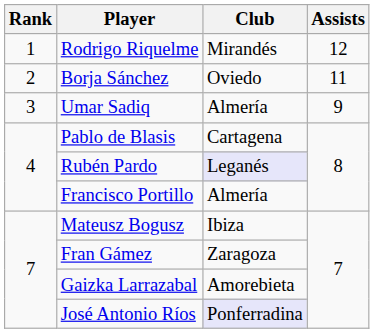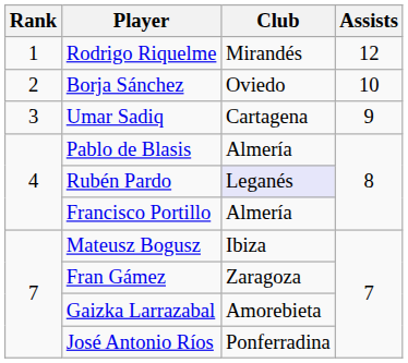 <table class="wikitable" style="text-align:center">
 <tr>
 <th>Rank</th>
 <th>Player</th>
 <th>Club</th>
 <th>Assists</th>
 </tr>
 <tr>
 <td>1</td>
 <td align=left> <a href='#'>Rodrigo Riquelme</a></td>
 <td align=left>Mirandés</td>
 <td>12</td>
 </tr>
 <tr>
 <td>2</td>
 <td align=left> <a href='#'>Borja Sánchez</a></td>
 <td align=left>Oviedo</td>
-<td>11</td>
+<td>10</td>
 </tr>
 <tr>
 <td>3</td>
 <td align=left> <a href='#'>Umar Sadiq</a></td>
-<td align=left>Almería</td>
+<td align=left>Cartagena</td>
 <td>9</td>
 </tr>
 <tr>
 <td rowspan="3">4</td>
 <td align=left> <a href='#'>Pablo de Blasis</a></td>
-<td align=left>Cartagena</td>
+<td align=left>Almería</td>
 <td rowspan="3">8</td>
 </tr>
 <tr>
 <td align=left> <a href='#'>Rubén Pardo</a></td>
 <td align=left style="background: lavender;">Leganés</td>
 </tr>
 <tr>
 <td align=left> <a href='#'>Francisco Portillo</a></td>
 <td align=left>Almería</td>
 </tr>
 <tr>
 <td rowspan="4">7</td>
 <td align=left> <a href='#'>Mateusz Bogusz</a></td>
 <td align=left>Ibiza</td>
 <td rowspan="4">7</td>
 </tr>
 <tr>
 <td align=left> <a href='#'>Fran Gámez</a></td>
 <td align=left>Zaragoza</td>
 </tr>
 <tr>
 <td align=left> <a href='#'>Gaizka Larrazabal</a></td>
 <td align=left>Amorebieta</td>
 </tr>
 <tr>
 <td align=left> <a href='#'>José Antonio Ríos</a></td>
-<td align=left style="background: lavender;">Ponferradina</td>
+<td align=left>Ponferradina</td>
 </tr>
 </table>
